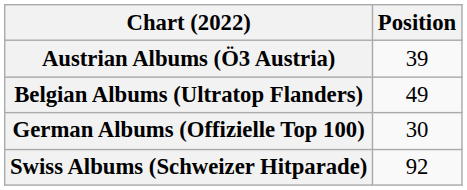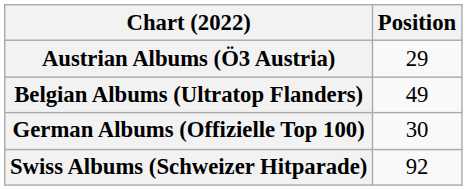 <table class="wikitable sortable plainrowheaders" style="text-align:center">
 <tr>
 <th scope="col">Chart (2022)</th>
 <th scope="col">Position</th>
 </tr>
 <tr>
 <th scope="row">Austrian Albums (Ö3 Austria)</th>
-<td>39</td>
+<td>29</td>
 </tr>
 <tr>
 <th scope="row">Belgian Albums (Ultratop Flanders)</th>
 <td>49</td>
 </tr>
 <tr>
 <th scope="row">German Albums (Offizielle Top 100)</th>
 <td>30</td>
 </tr>
 <tr>
 <th scope="row">Swiss Albums (Schweizer Hitparade)</th>
 <td>92</td>
 </tr>
 </table>
